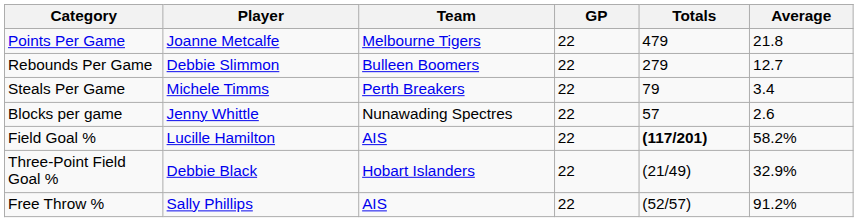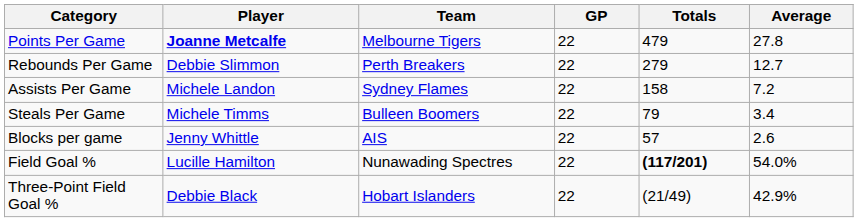 <table class="wikitable" style="width: 70%">
 <tr>
 <th width=100>Category</th>
 <th width=125>Player</th>
 <th width=125>Team</th>
 <th width=50>GP</th>
 <th width=50>Totals</th>
 <th width=50>Average</th>
 </tr>
 <tr>
 <td><a href='#'>Points Per Game</a></td>
-<td><a href='#'>Joanne Metcalfe</a></td>
+<td><strong><a href='#'>Joanne Metcalfe</a></strong></td>
 <td><a href='#'>Melbourne Tigers</a></td>
 <td>22</td>
 <td>479</td>
-<td>21.8</td>
+<td>27.8</td>
 </tr>
 <tr>
 <td>Rebounds Per Game</td>
 <td><a href='#'>Debbie Slimmon</a></td>
-<td><a href='#'>Bulleen Boomers</a></td>
+<td><a href='#'>Perth Breakers</a></td>
 <td>22</td>
 <td>279</td>
 <td>12.7</td>
 </tr>
 <tr>
+<td>Assists Per Game</td>
+<td><a href='#'>Michele Landon</a></td>
+<td><a href='#'>Sydney Flames</a></td>
+<td>22</td>
+<td>158</td>
+<td>7.2</td>
+</tr>
+<tr>
 <td>Steals Per Game</td>
 <td><a href='#'>Michele Timms</a></td>
-<td><a href='#'>Perth Breakers</a></td>
+<td><a href='#'>Bulleen Boomers</a></td>
 <td>22</td>
 <td>79</td>
 <td>3.4</td>
 </tr>
 <tr>
 <td>Blocks per game</td>
 <td><a href='#'>Jenny Whittle</a></td>
-<td>Nunawading Spectres</td>
+<td><a href='#'>AIS</a></td>
 <td>22</td>
 <td>57</td>
 <td>2.6</td>
 </tr>
 <tr>
 <td>Field Goal %</td>
 <td><a href='#'>Lucille Hamilton</a></td>
-<td><a href='#'>AIS</a></td>
+<td>Nunawading Spectres</td>
 <td>22</td>
 <td><strong>(117/201)</strong></td>
-<td>58.2%</td>
+<td>54.0%</td>
 </tr>
 <tr>
 <td>Three-Point Field Goal %</td>
 <td><a href='#'>Debbie Black</a></td>
 <td><a href='#'>Hobart Islanders</a></td>
 <td>22</td>
 <td>(21/49)</td>
-<td>32.9%</td>
-</tr>
-<tr>
-<td>Free Throw %</td>
-<td><a href='#'>Sally Phillips</a></td>
-<td><a href='#'>AIS</a></td>
-<td>22</td>
-<td>(52/57)</td>
-<td>91.2%</td>
+<td>42.9%</td>
 </tr>
 </table>
